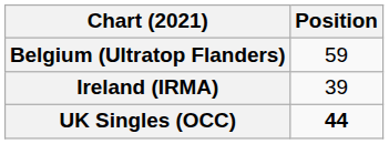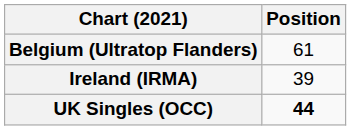 <table class="wikitable sortable plainrowheaders" style="text-align:center">
 <tr>
 <th scope="col">Chart (2021)</th>
 <th scope="col">Position</th>
 </tr>
 <tr>
 <th scope="row">Belgium (Ultratop Flanders)</th>
-<td>59</td>
+<td>61</td>
 </tr>
 <tr>
 <th scope="row">Ireland (IRMA)</th>
 <td>39</td>
 </tr>
 <tr>
 <th scope="row">UK Singles (OCC)</th>
 <td><strong>44</strong></td>
 </tr>
 </table>
